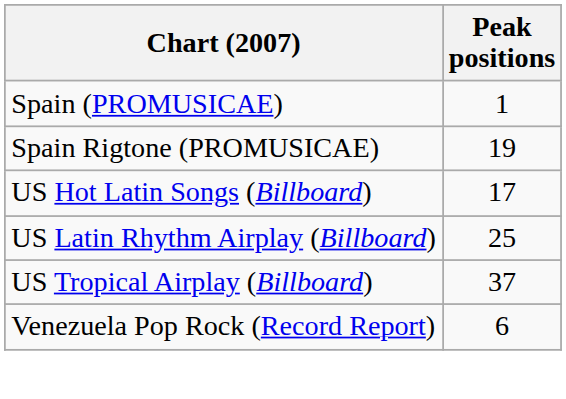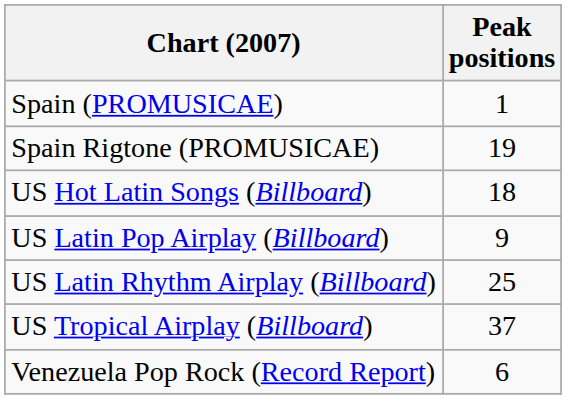 <table class="wikitable sortable">
 <tr>
 <th align="center">Chart (2007)</th>
 <th align="center">Peak<br>positions</th>
 </tr>
 <tr>
 <td align="left">Spain (<a href='#'>PROMUSICAE</a>)</td>
 <td align="center">1</td>
 </tr>
 <tr>
 <td align="left">Spain Rigtone (PROMUSICAE)</td>
 <td align="center">19</td>
 </tr>
 <tr>
 <td align="left">US <a href='#'>Hot Latin Songs</a> (<em><a href='#'>Billboard</a></em>)</td>
-<td align="center">17</td>
+<td align="center">18</td>
+</tr>
+<tr>
+<td align="left">US <a href='#'>Latin Pop Airplay</a> (<em><a href='#'>Billboard</a></em>)</td>
+<td align="center">9</td>
 </tr>
 <tr>
 <td align="left">US  <a href='#'>Latin Rhythm Airplay</a> (<em><a href='#'>Billboard</a></em>)</td>
 <td align="center">25</td>
 </tr>
 <tr>
 <td align="left">US <a href='#'>Tropical Airplay</a> (<em><a href='#'>Billboard</a></em>)</td>
 <td align="center">37</td>
 </tr>
 <tr>
 <td>Venezuela Pop Rock (<a href='#'>Record Report</a>)</td>
 <td align="center">6</td>
 </tr>
 </table>
